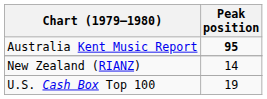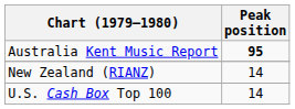 <table class="wikitable sortable">
 <tr>
 <th>Chart (1979–1980)</th>
 <th>Peak<br>position</th>
 </tr>
 <tr>
 <td>Australia <a href='#'>Kent Music Report</a></td>
 <td style="text-align:center;"><strong>95</strong></td>
 </tr>
 <tr>
 </tr>
 <tr>
 <td>New Zealand (<a href='#'>RIANZ</a>)</td>
 <td style="text-align:center;">14</td>
 </tr>
 <tr>
 </tr>
 <tr>
 <td>U.S. <em><a href='#'>Cash Box</a></em> Top 100</td>
-<td style="text-align:center;">19</td>
+<td style="text-align:center;">14</td>
 </tr>
 </table>
